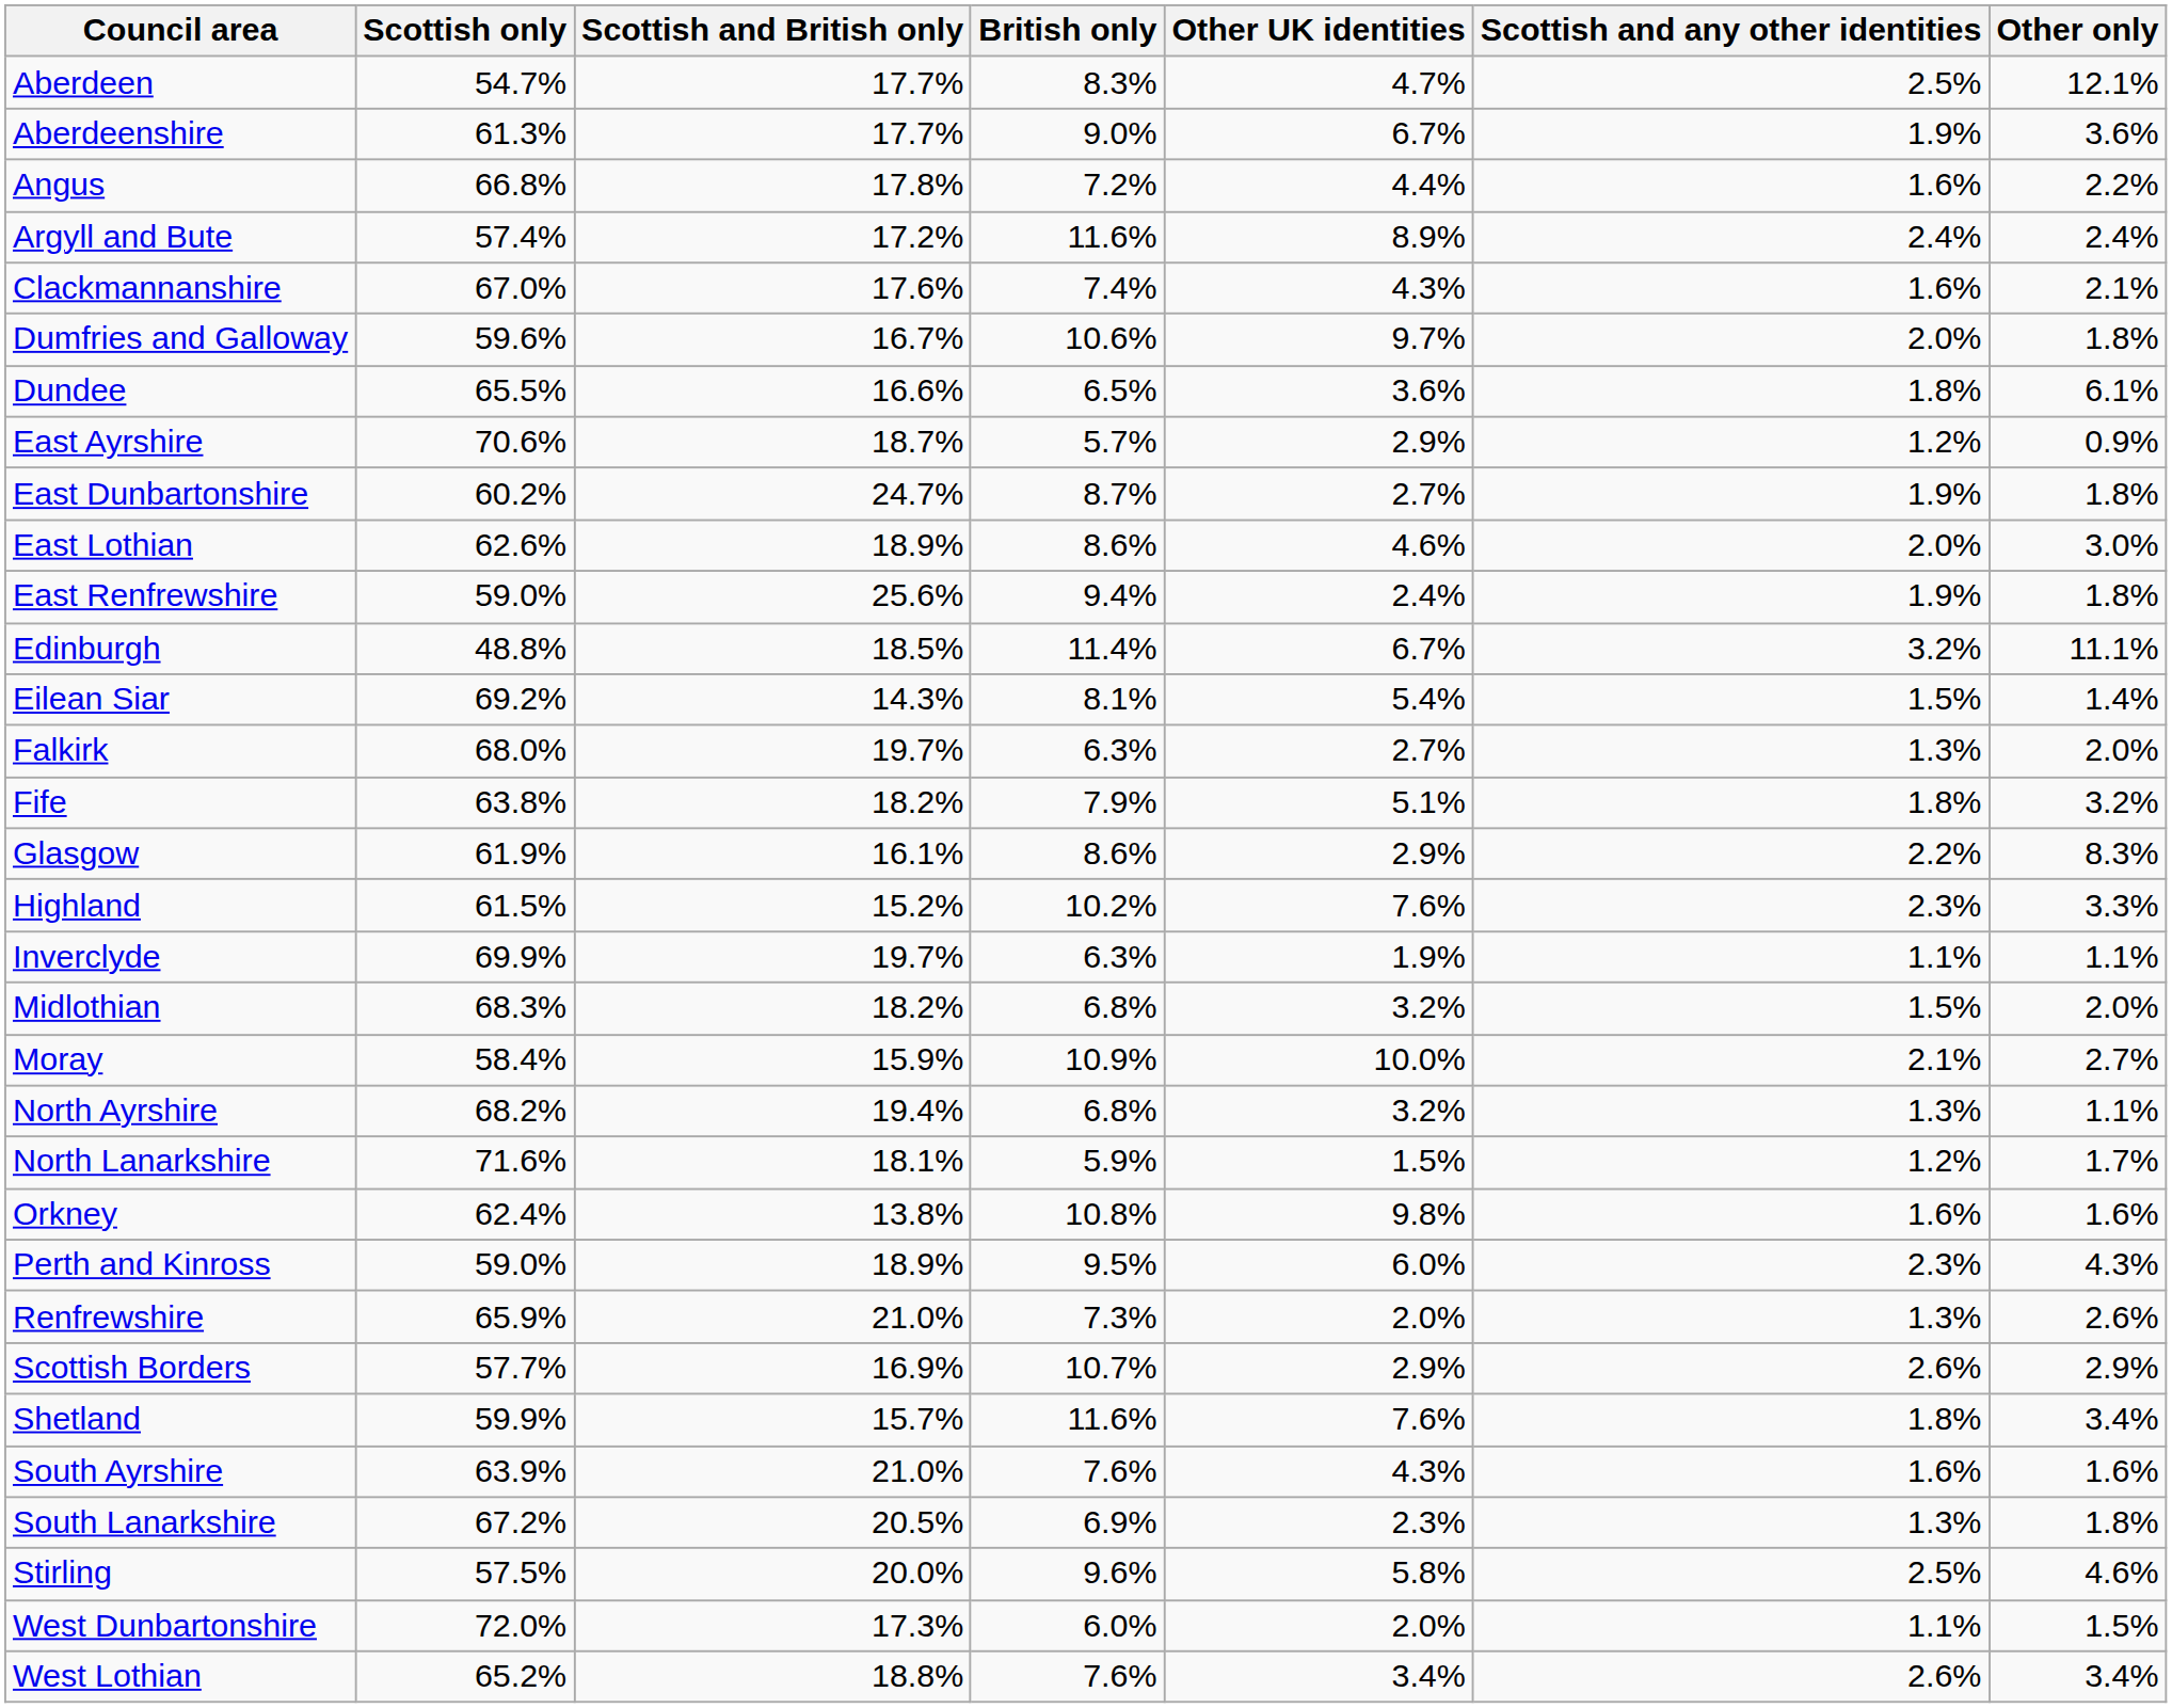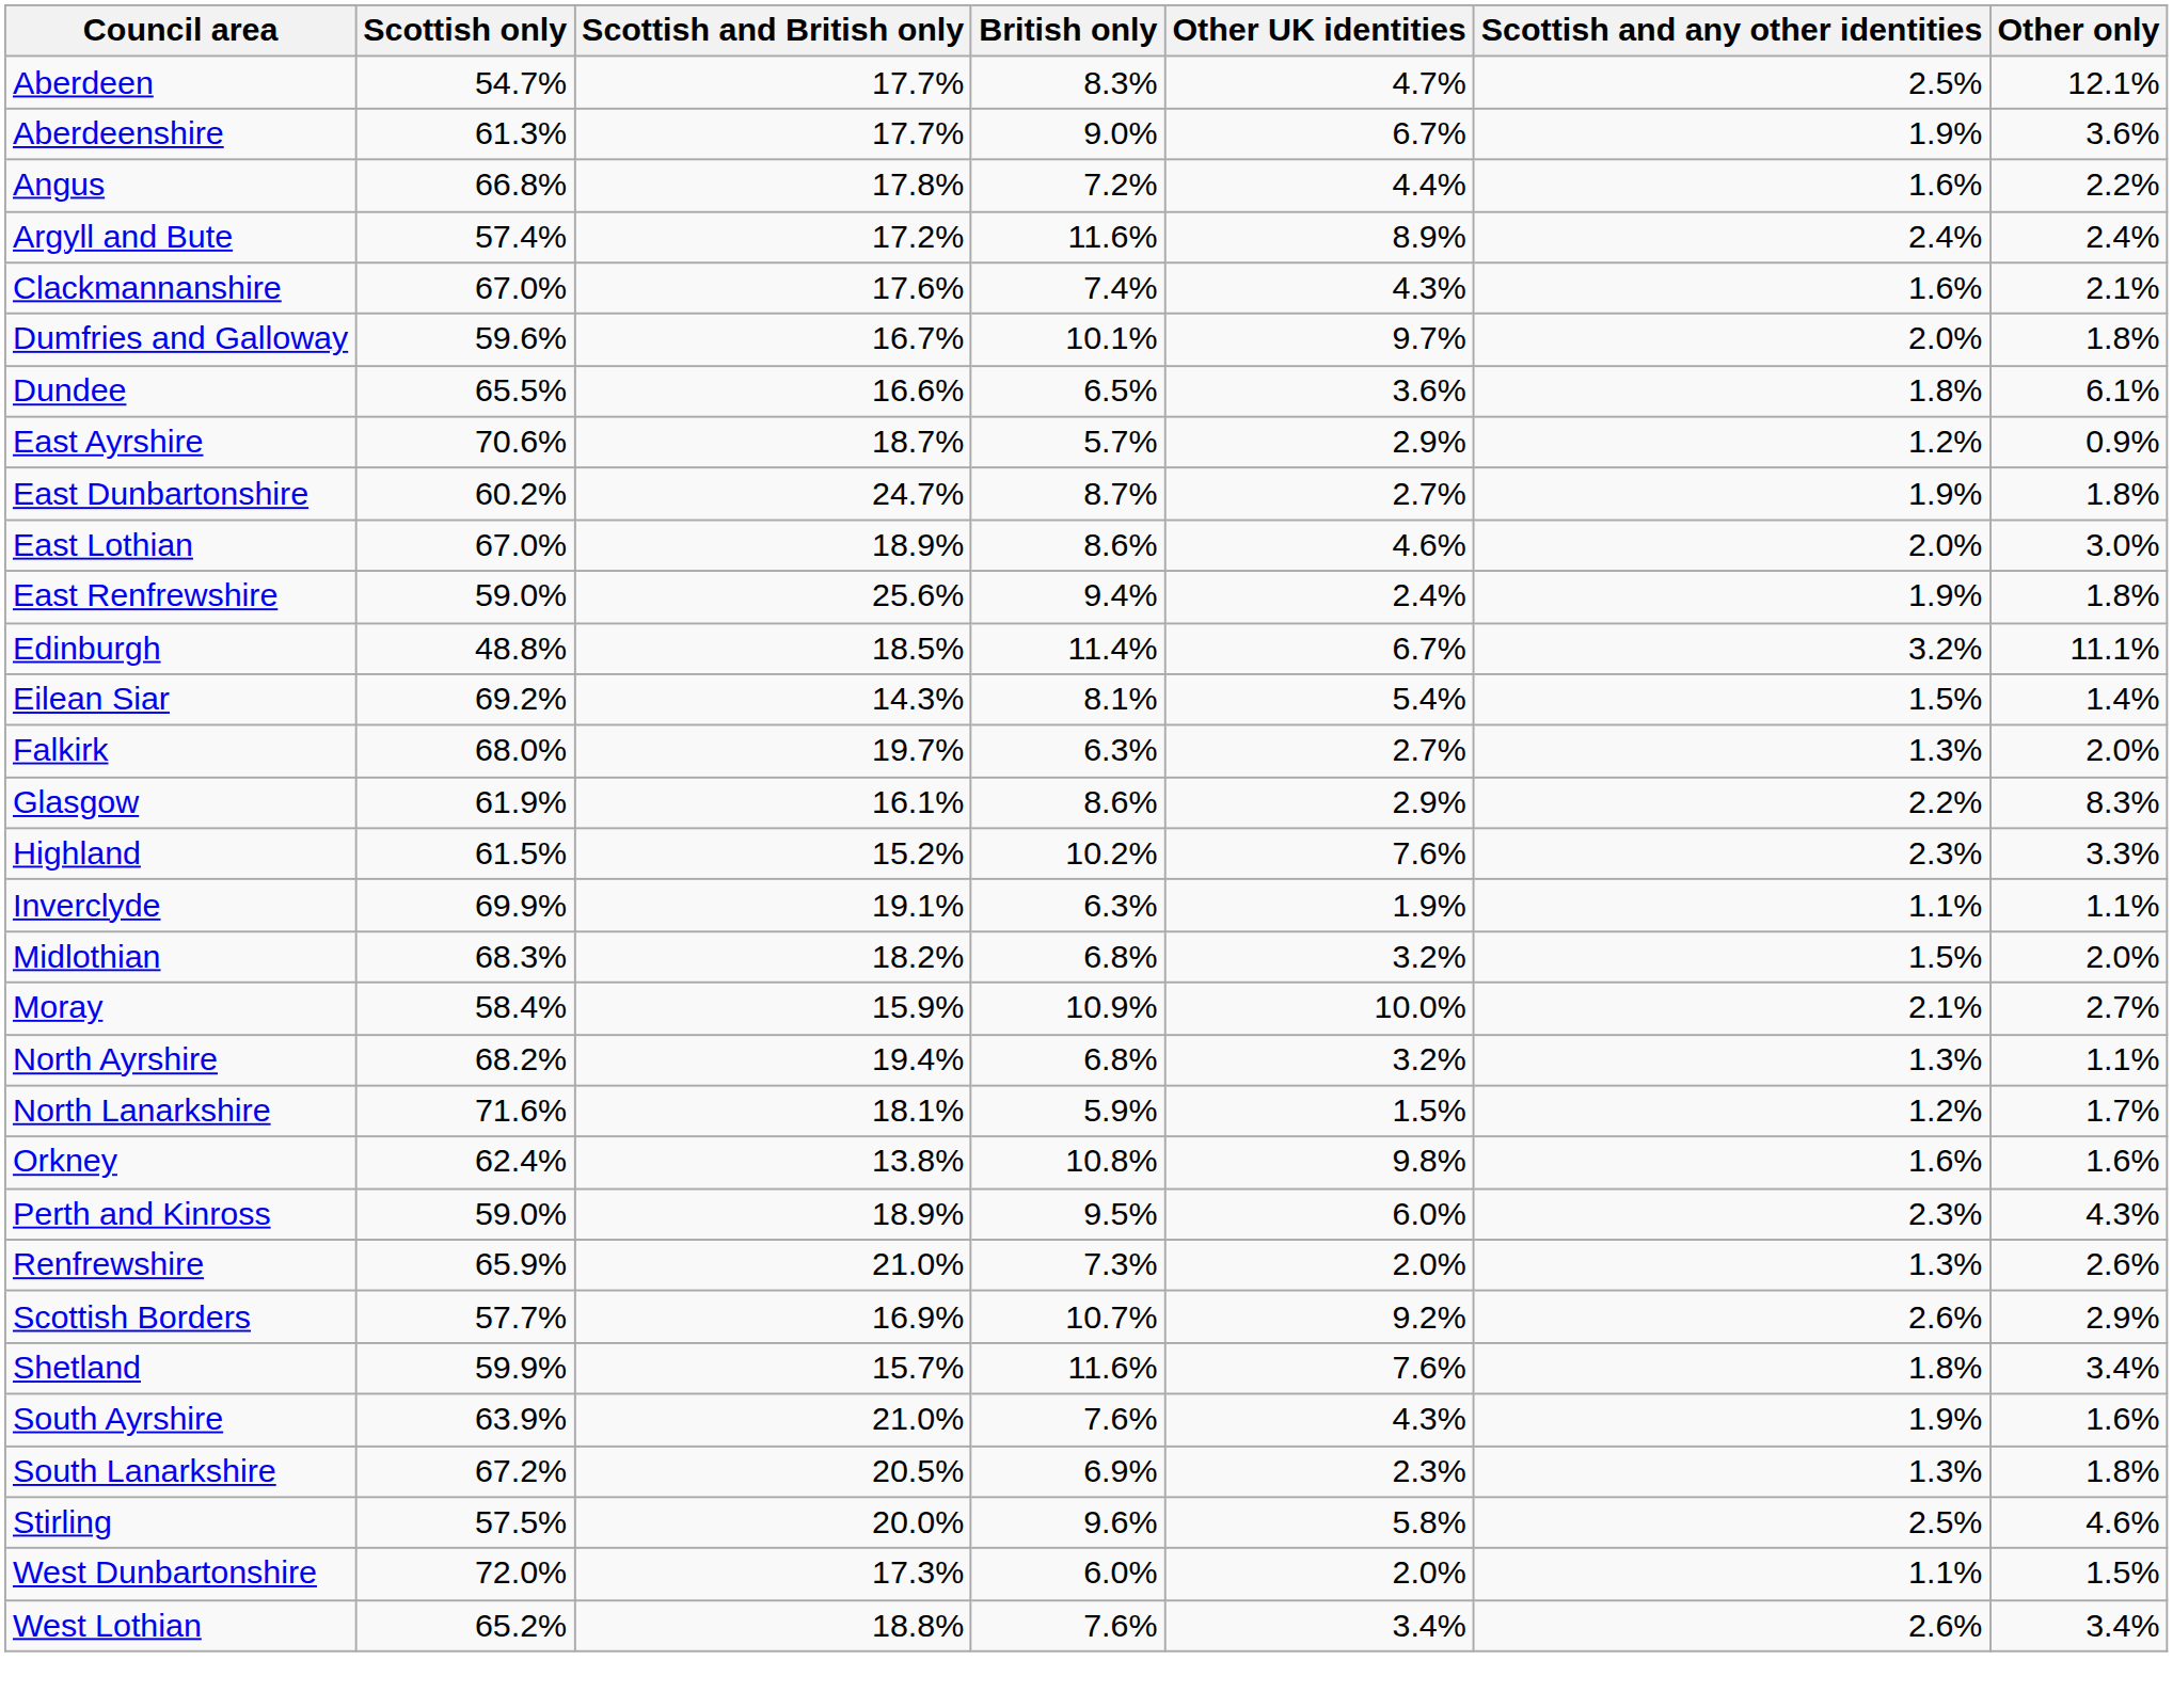 <table class="wikitable sortable" style="text-align:right">
 <tr>
 <th>Council area</th>
 <th>Scottish only</th>
 <th>Scottish and British only</th>
 <th>British only</th>
 <th>Other UK identities</th>
 <th>Scottish and any other identities</th>
 <th>Other only</th>
 </tr>
 <tr>
 <td style="text-align:left"><a href='#'>Aberdeen</a></td>
 <td>54.7%</td>
 <td>17.7%</td>
 <td>8.3%</td>
 <td>4.7%</td>
 <td>2.5%</td>
 <td>12.1%</td>
 </tr>
 <tr>
 <td style="text-align:left"><a href='#'>Aberdeenshire</a></td>
 <td>61.3%</td>
 <td>17.7%</td>
 <td>9.0%</td>
 <td>6.7%</td>
 <td>1.9%</td>
 <td>3.6%</td>
 </tr>
 <tr>
 <td style="text-align:left"><a href='#'>Angus</a></td>
 <td>66.8%</td>
 <td>17.8%</td>
 <td>7.2%</td>
 <td>4.4%</td>
 <td>1.6%</td>
 <td>2.2%</td>
 </tr>
 <tr>
 <td style="text-align:left"><a href='#'>Argyll and Bute</a></td>
 <td>57.4%</td>
 <td>17.2%</td>
 <td>11.6%</td>
 <td>8.9%</td>
 <td>2.4%</td>
 <td>2.4%</td>
 </tr>
 <tr>
 <td style="text-align:left"><a href='#'>Clackmannanshire</a></td>
 <td>67.0%</td>
 <td>17.6%</td>
 <td>7.4%</td>
 <td>4.3%</td>
 <td>1.6%</td>
 <td>2.1%</td>
 </tr>
 <tr>
 <td style="text-align:left"><a href='#'>Dumfries and Galloway</a></td>
 <td>59.6%</td>
 <td>16.7%</td>
-<td>10.6%</td>
+<td>10.1%</td>
 <td>9.7%</td>
 <td>2.0%</td>
 <td>1.8%</td>
 </tr>
 <tr>
 <td style="text-align:left"><a href='#'>Dundee</a></td>
 <td>65.5%</td>
 <td>16.6%</td>
 <td>6.5%</td>
 <td>3.6%</td>
 <td>1.8%</td>
 <td>6.1%</td>
 </tr>
 <tr>
 <td style="text-align:left"><a href='#'>East Ayrshire</a></td>
 <td>70.6%</td>
 <td>18.7%</td>
 <td>5.7%</td>
 <td>2.9%</td>
 <td>1.2%</td>
 <td>0.9%</td>
 </tr>
 <tr>
 <td style="text-align:left"><a href='#'>East Dunbartonshire</a></td>
 <td>60.2%</td>
 <td>24.7%</td>
 <td>8.7%</td>
 <td>2.7%</td>
 <td>1.9%</td>
 <td>1.8%</td>
 </tr>
 <tr>
 <td style="text-align:left"><a href='#'>East Lothian</a></td>
-<td>62.6%</td>
+<td>67.0%</td>
 <td>18.9%</td>
 <td>8.6%</td>
 <td>4.6%</td>
 <td>2.0%</td>
 <td>3.0%</td>
 </tr>
 <tr>
 <td style="text-align:left"><a href='#'>East Renfrewshire</a></td>
 <td>59.0%</td>
 <td>25.6%</td>
 <td>9.4%</td>
 <td>2.4%</td>
 <td>1.9%</td>
 <td>1.8%</td>
 </tr>
 <tr>
 <td style="text-align:left"><a href='#'>Edinburgh</a></td>
 <td>48.8%</td>
 <td>18.5%</td>
 <td>11.4%</td>
 <td>6.7%</td>
 <td>3.2%</td>
 <td>11.1%</td>
 </tr>
 <tr>
 <td style="text-align:left"><a href='#'>Eilean Siar</a></td>
 <td>69.2%</td>
 <td>14.3%</td>
 <td>8.1%</td>
 <td>5.4%</td>
 <td>1.5%</td>
 <td>1.4%</td>
 </tr>
 <tr>
 <td style="text-align:left"><a href='#'>Falkirk</a></td>
 <td>68.0%</td>
 <td>19.7%</td>
 <td>6.3%</td>
 <td>2.7%</td>
 <td>1.3%</td>
 <td>2.0%</td>
 </tr>
 <tr>
-<td style="text-align:left"><a href='#'>Fife</a></td>
-<td>63.8%</td>
-<td>18.2%</td>
-<td>7.9%</td>
-<td>5.1%</td>
-<td>1.8%</td>
-<td>3.2%</td>
-</tr>
-<tr>
 <td style="text-align:left"><a href='#'>Glasgow</a></td>
 <td>61.9%</td>
 <td>16.1%</td>
 <td>8.6%</td>
 <td>2.9%</td>
 <td>2.2%</td>
 <td>8.3%</td>
 </tr>
 <tr>
 <td style="text-align:left"><a href='#'>Highland</a></td>
 <td>61.5%</td>
 <td>15.2%</td>
 <td>10.2%</td>
 <td>7.6%</td>
 <td>2.3%</td>
 <td>3.3%</td>
 </tr>
 <tr>
 <td style="text-align:left"><a href='#'>Inverclyde</a></td>
 <td>69.9%</td>
-<td>19.7%</td>
+<td>19.1%</td>
 <td>6.3%</td>
 <td>1.9%</td>
 <td>1.1%</td>
 <td>1.1%</td>
 </tr>
 <tr>
 <td style="text-align:left"><a href='#'>Midlothian</a></td>
 <td>68.3%</td>
 <td>18.2%</td>
 <td>6.8%</td>
 <td>3.2%</td>
 <td>1.5%</td>
 <td>2.0%</td>
 </tr>
 <tr>
 <td style="text-align:left"><a href='#'>Moray</a></td>
 <td>58.4%</td>
 <td>15.9%</td>
 <td>10.9%</td>
 <td>10.0%</td>
 <td>2.1%</td>
 <td>2.7%</td>
 </tr>
 <tr>
 <td style="text-align:left"><a href='#'>North Ayrshire</a></td>
 <td>68.2%</td>
 <td>19.4%</td>
 <td>6.8%</td>
 <td>3.2%</td>
 <td>1.3%</td>
 <td>1.1%</td>
 </tr>
 <tr>
 <td style="text-align:left"><a href='#'>North Lanarkshire</a></td>
 <td>71.6%</td>
 <td>18.1%</td>
 <td>5.9%</td>
 <td>1.5%</td>
 <td>1.2%</td>
 <td>1.7%</td>
 </tr>
 <tr>
 <td style="text-align:left"><a href='#'>Orkney</a></td>
 <td>62.4%</td>
 <td>13.8%</td>
 <td>10.8%</td>
 <td>9.8%</td>
 <td>1.6%</td>
 <td>1.6%</td>
 </tr>
 <tr>
 <td style="text-align:left"><a href='#'>Perth and Kinross</a></td>
 <td>59.0%</td>
 <td>18.9%</td>
 <td>9.5%</td>
 <td>6.0%</td>
 <td>2.3%</td>
 <td>4.3%</td>
 </tr>
 <tr>
 <td style="text-align:left"><a href='#'>Renfrewshire</a></td>
 <td>65.9%</td>
 <td>21.0%</td>
 <td>7.3%</td>
 <td>2.0%</td>
 <td>1.3%</td>
 <td>2.6%</td>
 </tr>
 <tr>
 <td style="text-align:left"><a href='#'>Scottish Borders</a></td>
 <td>57.7%</td>
 <td>16.9%</td>
 <td>10.7%</td>
-<td>2.9%</td>
+<td>9.2%</td>
 <td>2.6%</td>
 <td>2.9%</td>
 </tr>
 <tr>
 <td style="text-align:left"><a href='#'>Shetland</a></td>
 <td>59.9%</td>
 <td>15.7%</td>
 <td>11.6%</td>
 <td>7.6%</td>
 <td>1.8%</td>
 <td>3.4%</td>
 </tr>
 <tr>
 <td style="text-align:left"><a href='#'>South Ayrshire</a></td>
 <td>63.9%</td>
 <td>21.0%</td>
 <td>7.6%</td>
 <td>4.3%</td>
-<td>1.6%</td>
+<td>1.9%</td>
 <td>1.6%</td>
 </tr>
 <tr>
 <td style="text-align:left"><a href='#'>South Lanarkshire</a></td>
 <td>67.2%</td>
 <td>20.5%</td>
 <td>6.9%</td>
 <td>2.3%</td>
 <td>1.3%</td>
 <td>1.8%</td>
 </tr>
 <tr>
 <td style="text-align:left"><a href='#'>Stirling</a></td>
 <td>57.5%</td>
 <td>20.0%</td>
 <td>9.6%</td>
 <td>5.8%</td>
 <td>2.5%</td>
 <td>4.6%</td>
 </tr>
 <tr>
 <td style="text-align:left"><a href='#'>West Dunbartonshire</a></td>
 <td>72.0%</td>
 <td>17.3%</td>
 <td>6.0%</td>
 <td>2.0%</td>
 <td>1.1%</td>
 <td>1.5%</td>
 </tr>
 <tr>
 <td style="text-align:left"><a href='#'>West Lothian</a></td>
 <td>65.2%</td>
 <td>18.8%</td>
 <td>7.6%</td>
 <td>3.4%</td>
 <td>2.6%</td>
 <td>3.4%</td>
 </tr>
 </table>
